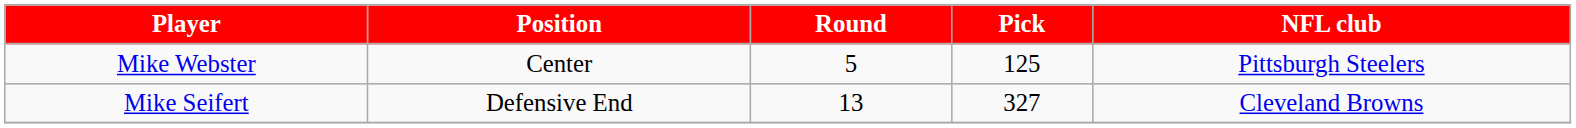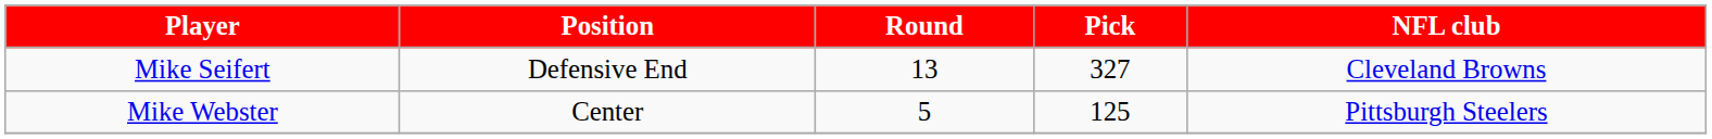 <table class="wikitable" width="80%">
 <tr align="center"  style="background:red;color:#FFFFFF;">
 <td><strong>Player</strong></td>
 <td><strong>Position</strong></td>
 <td><strong>Round</strong></td>
 <td><strong>Pick</strong></td>
 <td><strong>NFL club</strong></td>
 </tr>
 <tr align="center" bgcolor="">
+<td><a href='#'>Mike Seifert</a></td>
+<td>Defensive End</td>
+<td>13</td>
+<td>327</td>
+<td><a href='#'>Cleveland Browns</a></td>
+</tr>
+<tr align="center" bgcolor="">
 <td><a href='#'>Mike Webster</a></td>
 <td>Center</td>
 <td>5</td>
 <td>125</td>
 <td><a href='#'>Pittsburgh Steelers</a></td>
 </tr>
 <tr align="center" bgcolor="">
-<td><a href='#'>Mike Seifert</a></td>
-<td>Defensive End</td>
-<td>13</td>
-<td>327</td>
-<td><a href='#'>Cleveland Browns</a></td>
-</tr>
-<tr align="center" bgcolor="">
 </tr>
 </table>
